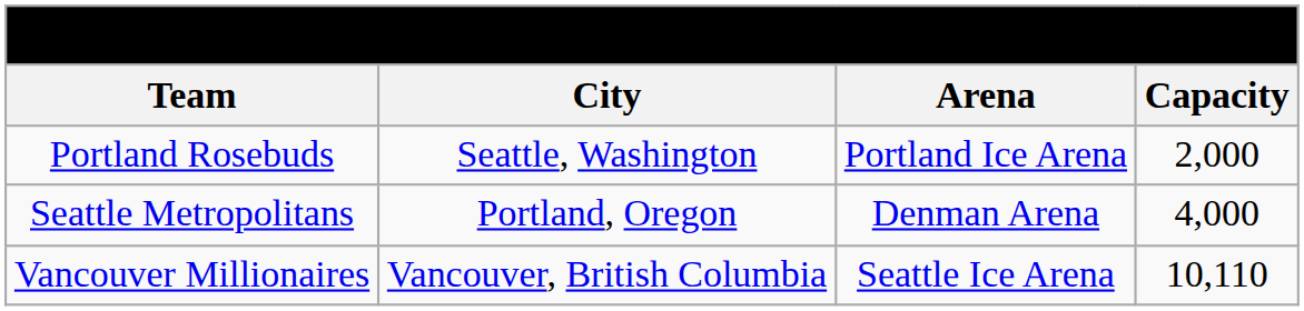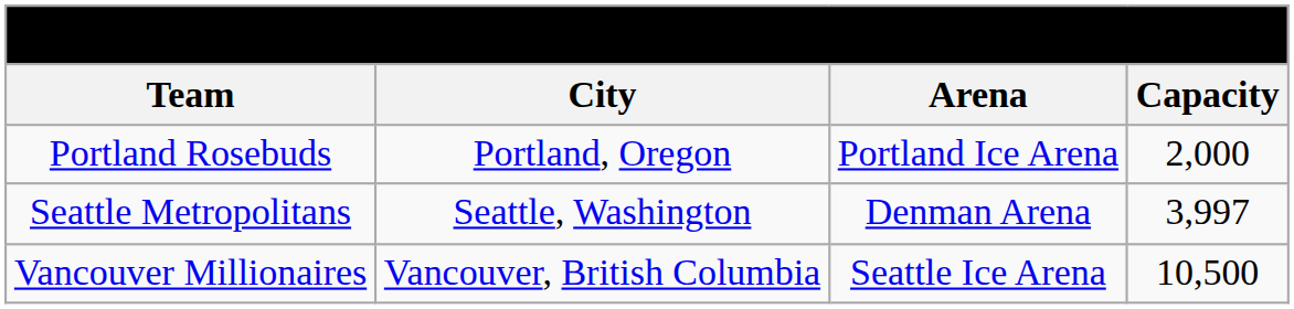 <table class="wikitable" style="width:auto; text-align:center;">
 <tr>
 <td bgcolor="#000000" align="center" colspan="6"><strong><span>1917–18 Pacific Coast Hockey Association</span></strong></td>
 </tr>
 <tr>
 <th>Team</th>
 <th>City</th>
 <th>Arena</th>
 <th>Capacity</th>
 </tr>
 <tr>
 <td><a href='#'>Portland Rosebuds</a></td>
-<td><a href='#'>Seattle</a>, <a href='#'>Washington</a></td>
+<td><a href='#'>Portland</a>, <a href='#'>Oregon</a></td>
 <td><a href='#'>Portland Ice Arena</a></td>
 <td>2,000</td>
 </tr>
 <tr>
 <td><a href='#'>Seattle Metropolitans</a></td>
-<td><a href='#'>Portland</a>, <a href='#'>Oregon</a></td>
+<td><a href='#'>Seattle</a>, <a href='#'>Washington</a></td>
 <td><a href='#'>Denman Arena</a></td>
-<td>4,000</td>
+<td>3,997</td>
 </tr>
 <tr>
 <td><a href='#'>Vancouver Millionaires</a></td>
 <td><a href='#'>Vancouver</a>, <a href='#'>British Columbia</a></td>
 <td><a href='#'>Seattle Ice Arena</a></td>
-<td>10,110</td>
+<td>10,500</td>
 </tr>
 </table>
